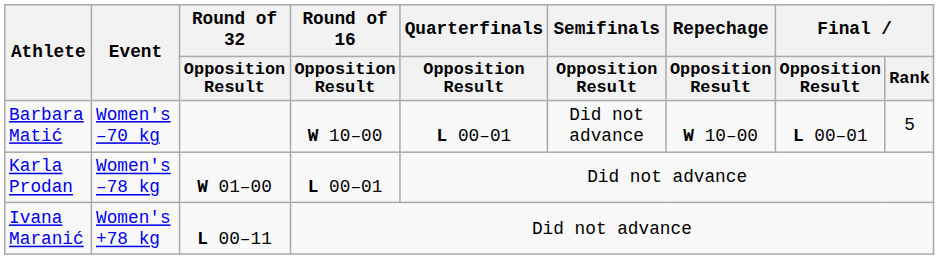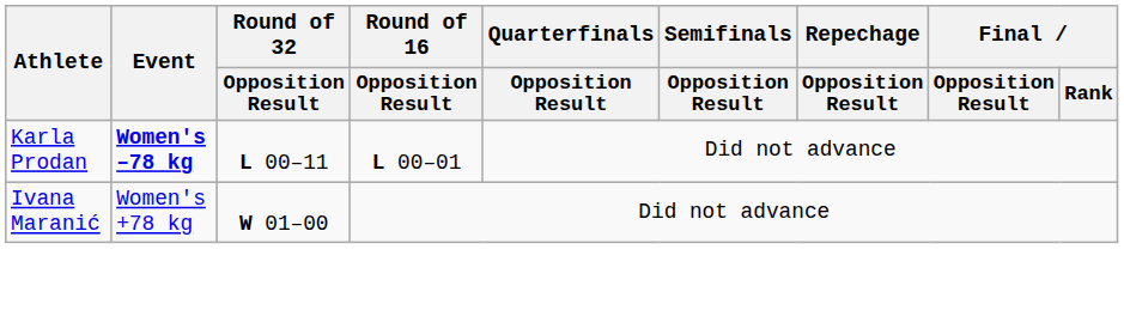 <table class="wikitable" style="font-size:90%">
 <tr>
 <th rowspan="2">Athlete</th>
 <th rowspan="2">Event</th>
 <th>Round of 32</th>
 <th>Round of 16</th>
 <th>Quarterfinals</th>
 <th>Semifinals</th>
 <th>Repechage</th>
 <th colspan=2>Final / </th>
 </tr>
 <tr style="font-size:95%">
 <th>Opposition<br>Result</th>
 <th>Opposition<br>Result</th>
 <th>Opposition<br>Result</th>
 <th>Opposition<br>Result</th>
 <th>Opposition<br>Result</th>
 <th>Opposition<br>Result</th>
 <th>Rank</th>
 </tr>
 <tr align=center>
-<td align=left><a href='#'>Barbara Matić</a></td>
-<td align=left><a href='#'>Women's –70 kg</a></td>
-<td></td>
-<td><br><strong>W</strong> 10–00</td>
-<td><br><strong>L</strong> 00–01</td>
-<td>Did not advance</td>
-<td><br><strong>W</strong> 10–00</td>
-<td><br><strong>L</strong> 00–01</td>
-<td>5</td>
-</tr>
-<tr align=center>
 <td align=left><a href='#'>Karla Prodan</a></td>
-<td align=left><a href='#'>Women's –78 kg</a></td>
-<td><br><strong>W</strong> 01–00</td>
+<td align=left><strong><a href='#'>Women's –78 kg</a></strong></td>
+<td><br><strong>L</strong> 00–11</td>
 <td><br><strong>L</strong> 00–01</td>
 <td colspan=5>Did not advance</td>
 </tr>
 <tr align=center>
 <td align=left><a href='#'>Ivana Maranić</a></td>
 <td align=left><a href='#'>Women's +78 kg</a></td>
-<td><br><strong>L</strong> 00–11</td>
+<td><br><strong>W</strong> 01–00</td>
 <td colspan=6>Did not advance</td>
 </tr>
 </table>
